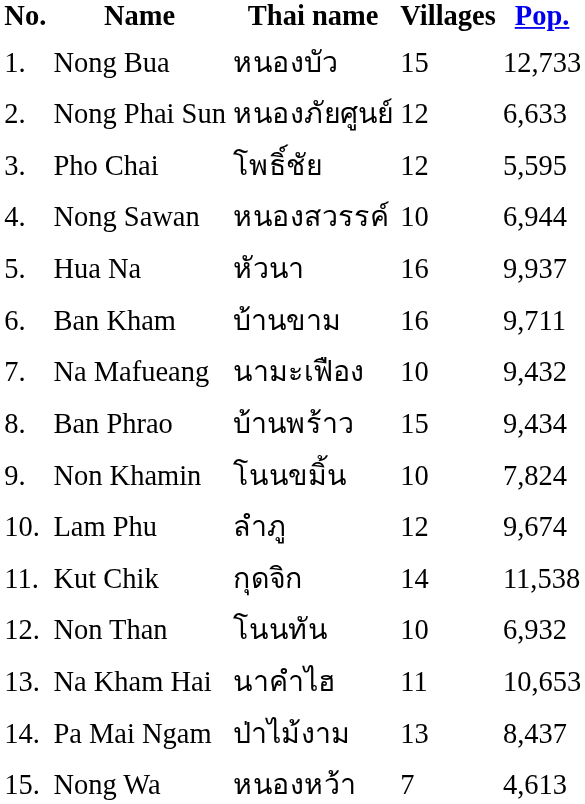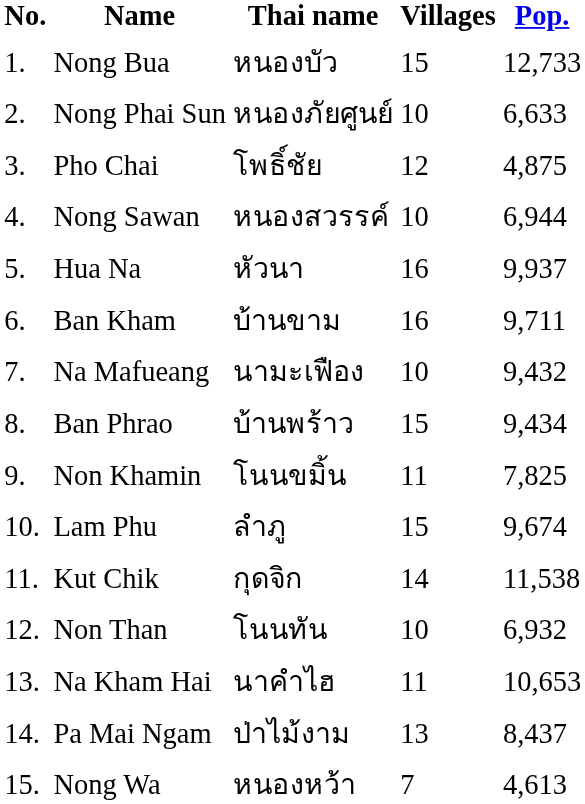 <table>
 <tr>
 <th>No.</th>
 <th>Name</th>
 <th>Thai name</th>
 <th>Villages</th>
 <th><a href='#'>Pop.</a></th>
 </tr>
 <tr>
 <td>1.</td>
 <td>Nong Bua</td>
 <td>หนองบัว</td>
 <td>15</td>
 <td>12,733</td>
 <td></td>
 </tr>
 <tr>
 <td>2.</td>
 <td>Nong Phai Sun</td>
 <td>หนองภัยศูนย์</td>
-<td>12</td>
+<td>10</td>
 <td>6,633</td>
 <td></td>
 </tr>
 <tr>
 <td>3.</td>
 <td>Pho Chai</td>
 <td>โพธิ์ชัย</td>
 <td>12</td>
-<td>5,595</td>
+<td>4,875</td>
 <td></td>
 </tr>
 <tr>
 <td>4.</td>
 <td>Nong Sawan</td>
 <td>หนองสวรรค์</td>
 <td>10</td>
 <td>6,944</td>
 <td></td>
 </tr>
 <tr>
 <td>5.</td>
 <td>Hua Na</td>
 <td>หัวนา</td>
 <td>16</td>
 <td>9,937</td>
 <td></td>
 </tr>
 <tr>
 <td>6.</td>
 <td>Ban Kham</td>
 <td>บ้านขาม</td>
 <td>16</td>
 <td>9,711</td>
 <td></td>
 </tr>
 <tr>
 <td>7.</td>
 <td>Na Mafueang</td>
 <td>นามะเฟือง</td>
 <td>10</td>
 <td>9,432</td>
 <td></td>
 </tr>
 <tr>
 <td>8.</td>
 <td>Ban Phrao</td>
 <td>บ้านพร้าว</td>
 <td>15</td>
 <td>9,434</td>
 <td></td>
 </tr>
 <tr>
 <td>9.</td>
 <td>Non Khamin</td>
 <td>โนนขมิ้น</td>
-<td>10</td>
-<td>7,824</td>
+<td>11</td>
+<td>7,825</td>
 <td></td>
 </tr>
 <tr>
 <td>10.</td>
 <td>Lam Phu</td>
 <td>ลำภู</td>
-<td>12</td>
+<td>15</td>
 <td>9,674</td>
 <td></td>
 </tr>
 <tr>
 <td>11.</td>
 <td>Kut Chik</td>
 <td>กุดจิก</td>
 <td>14</td>
 <td>11,538</td>
 <td></td>
 </tr>
 <tr>
 <td>12.</td>
 <td>Non Than</td>
 <td>โนนทัน</td>
 <td>10</td>
 <td>6,932</td>
 <td></td>
 </tr>
 <tr>
 <td>13.</td>
 <td>Na Kham Hai</td>
 <td>นาคำไฮ</td>
 <td>11</td>
 <td>10,653</td>
 <td></td>
 </tr>
 <tr>
 <td>14.</td>
 <td>Pa Mai Ngam</td>
 <td>ป่าไม้งาม</td>
 <td>13</td>
 <td>8,437</td>
 <td></td>
 </tr>
 <tr>
 <td>15.</td>
 <td>Nong Wa</td>
 <td>หนองหว้า</td>
 <td>7</td>
 <td>4,613</td>
 <td></td>
 </tr>
 </table>
